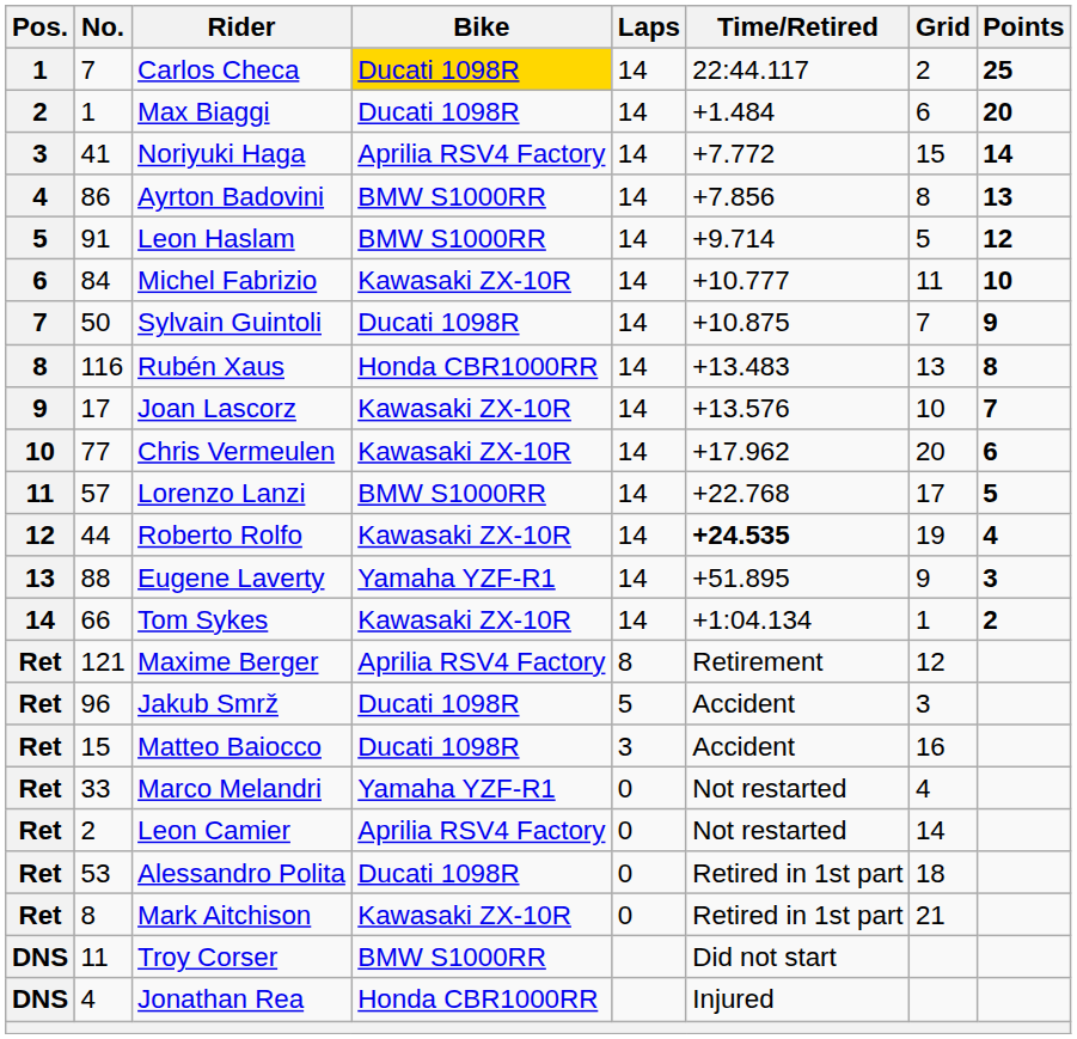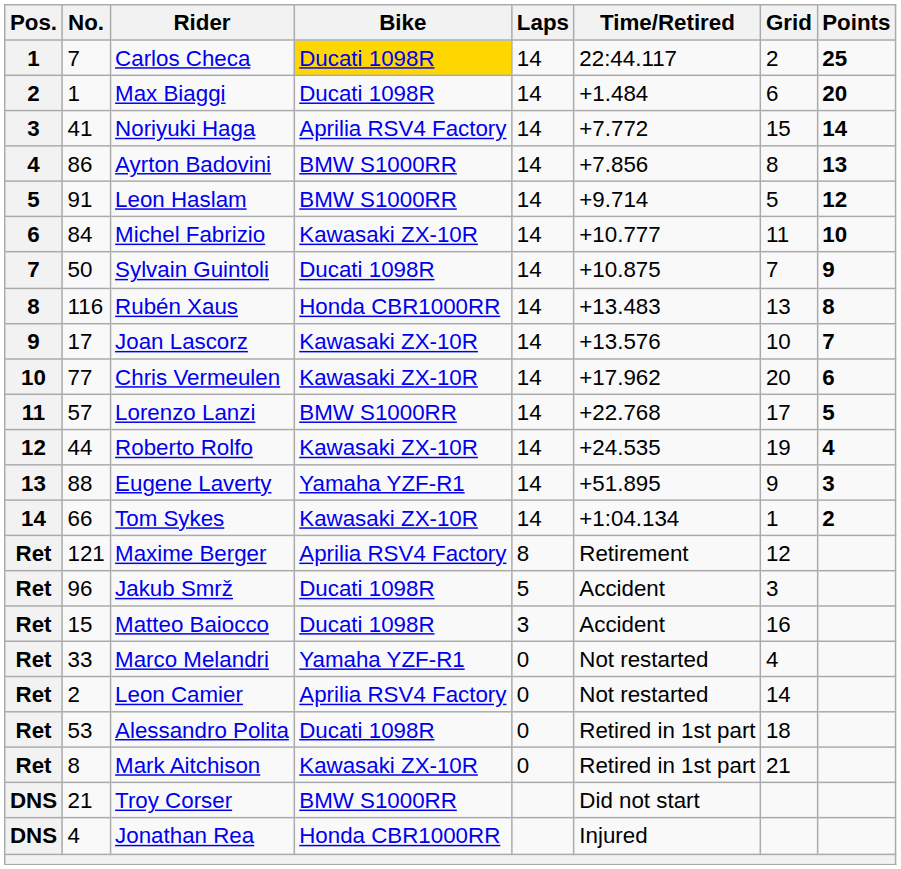 <table class="wikitable" style="font-size: 95%;">
 <tr>
 <th>Pos.</th>
 <th>No.</th>
 <th>Rider</th>
 <th>Bike</th>
 <th>Laps</th>
 <th>Time/Retired</th>
 <th>Grid</th>
 <th>Points</th>
 </tr>
 <tr>
 <th>1</th>
 <td>7</td>
 <td> <a href='#'>Carlos Checa</a></td>
 <td style="background: gold;"><a href='#'>Ducati 1098R</a></td>
 <td>14</td>
 <td>22:44.117</td>
 <td>2</td>
 <td><strong>25</strong></td>
 </tr>
 <tr>
 <th>2</th>
 <td>1</td>
 <td> <a href='#'>Max Biaggi</a></td>
 <td><a href='#'>Ducati 1098R</a></td>
 <td>14</td>
 <td>+1.484</td>
 <td>6</td>
 <td><strong>20</strong></td>
 </tr>
 <tr>
 <th>3</th>
 <td>41</td>
 <td> <a href='#'>Noriyuki Haga</a></td>
 <td><a href='#'>Aprilia RSV4 Factory</a></td>
 <td>14</td>
 <td>+7.772</td>
 <td>15</td>
 <td><strong>14</strong></td>
 </tr>
 <tr>
 <th>4</th>
 <td>86</td>
 <td> <a href='#'>Ayrton Badovini</a></td>
 <td><a href='#'>BMW S1000RR</a></td>
 <td>14</td>
 <td>+7.856</td>
 <td>8</td>
 <td><strong>13</strong></td>
 </tr>
 <tr>
 <th>5</th>
 <td>91</td>
 <td> <a href='#'>Leon Haslam</a></td>
 <td><a href='#'>BMW S1000RR</a></td>
 <td>14</td>
 <td>+9.714</td>
 <td>5</td>
 <td><strong>12</strong></td>
 </tr>
 <tr>
 <th>6</th>
 <td>84</td>
 <td> <a href='#'>Michel Fabrizio</a></td>
 <td><a href='#'>Kawasaki ZX-10R</a></td>
 <td>14</td>
 <td>+10.777</td>
 <td>11</td>
 <td><strong>10</strong></td>
 </tr>
 <tr>
 <th>7</th>
 <td>50</td>
 <td> <a href='#'>Sylvain Guintoli</a></td>
 <td><a href='#'>Ducati 1098R</a></td>
 <td>14</td>
 <td>+10.875</td>
 <td>7</td>
 <td><strong>9</strong></td>
 </tr>
 <tr>
 <th>8</th>
 <td>116</td>
 <td> <a href='#'>Rubén Xaus</a></td>
 <td><a href='#'>Honda CBR1000RR</a></td>
 <td>14</td>
 <td>+13.483</td>
 <td>13</td>
 <td><strong>8</strong></td>
 </tr>
 <tr>
 <th>9</th>
 <td>17</td>
 <td> <a href='#'>Joan Lascorz</a></td>
 <td><a href='#'>Kawasaki ZX-10R</a></td>
 <td>14</td>
 <td>+13.576</td>
 <td>10</td>
 <td><strong>7</strong></td>
 </tr>
 <tr>
 <th>10</th>
 <td>77</td>
 <td> <a href='#'>Chris Vermeulen</a></td>
 <td><a href='#'>Kawasaki ZX-10R</a></td>
 <td>14</td>
 <td>+17.962</td>
 <td>20</td>
 <td><strong>6</strong></td>
 </tr>
 <tr>
 <th>11</th>
 <td>57</td>
 <td> <a href='#'>Lorenzo Lanzi</a></td>
 <td><a href='#'>BMW S1000RR</a></td>
 <td>14</td>
 <td>+22.768</td>
 <td>17</td>
 <td><strong>5</strong></td>
 </tr>
 <tr>
 <th>12</th>
 <td>44</td>
 <td> <a href='#'>Roberto Rolfo</a></td>
 <td><a href='#'>Kawasaki ZX-10R</a></td>
 <td>14</td>
-<td><strong>+24.535</strong></td>
+<td>+24.535</td>
 <td>19</td>
 <td><strong>4</strong></td>
 </tr>
 <tr>
 <th>13</th>
 <td>88</td>
 <td> <a href='#'>Eugene Laverty</a></td>
 <td><a href='#'>Yamaha YZF-R1</a></td>
 <td>14</td>
 <td>+51.895</td>
 <td>9</td>
 <td><strong>3</strong></td>
 </tr>
 <tr>
 <th>14</th>
 <td>66</td>
 <td> <a href='#'>Tom Sykes</a></td>
 <td><a href='#'>Kawasaki ZX-10R</a></td>
 <td>14</td>
 <td>+1:04.134</td>
 <td>1</td>
 <td><strong>2</strong></td>
 </tr>
 <tr>
 <th>Ret</th>
 <td>121</td>
 <td> <a href='#'>Maxime Berger</a></td>
 <td><a href='#'>Aprilia RSV4 Factory</a></td>
 <td>8</td>
 <td>Retirement</td>
 <td>12</td>
 <td></td>
 </tr>
 <tr>
 <th>Ret</th>
 <td>96</td>
 <td> <a href='#'>Jakub Smrž</a></td>
 <td><a href='#'>Ducati 1098R</a></td>
 <td>5</td>
 <td>Accident</td>
 <td>3</td>
 <td></td>
 </tr>
 <tr>
 <th>Ret</th>
 <td>15</td>
 <td> <a href='#'>Matteo Baiocco</a></td>
 <td><a href='#'>Ducati 1098R</a></td>
 <td>3</td>
 <td>Accident</td>
 <td>16</td>
 <td></td>
 </tr>
 <tr>
 <th>Ret</th>
 <td>33</td>
 <td> <a href='#'>Marco Melandri</a></td>
 <td><a href='#'>Yamaha YZF-R1</a></td>
 <td>0</td>
 <td>Not restarted</td>
 <td>4</td>
 <td></td>
 </tr>
 <tr>
 <th>Ret</th>
 <td>2</td>
 <td> <a href='#'>Leon Camier</a></td>
 <td><a href='#'>Aprilia RSV4 Factory</a></td>
 <td>0</td>
 <td>Not restarted</td>
 <td>14</td>
 <td></td>
 </tr>
 <tr>
 <th>Ret</th>
 <td>53</td>
 <td> <a href='#'>Alessandro Polita</a></td>
 <td><a href='#'>Ducati 1098R</a></td>
 <td>0</td>
 <td>Retired in 1st part</td>
 <td>18</td>
 <td></td>
 </tr>
 <tr>
 <th>Ret</th>
 <td>8</td>
 <td> <a href='#'>Mark Aitchison</a></td>
 <td><a href='#'>Kawasaki ZX-10R</a></td>
 <td>0</td>
 <td>Retired in 1st part</td>
 <td>21</td>
 <td></td>
 </tr>
 <tr>
 <th>DNS</th>
-<td>11</td>
+<td>21</td>
 <td> <a href='#'>Troy Corser</a></td>
 <td><a href='#'>BMW S1000RR</a></td>
 <td></td>
 <td>Did not start</td>
 <td></td>
 <td></td>
 </tr>
 <tr>
 <th>DNS</th>
 <td>4</td>
 <td> <a href='#'>Jonathan Rea</a></td>
 <td><a href='#'>Honda CBR1000RR</a></td>
 <td></td>
 <td>Injured</td>
 <td></td>
 <td></td>
 </tr>
 <tr>
 <th colspan=8></th>
 </tr>
 <tr>
 </tr>
 </table>
